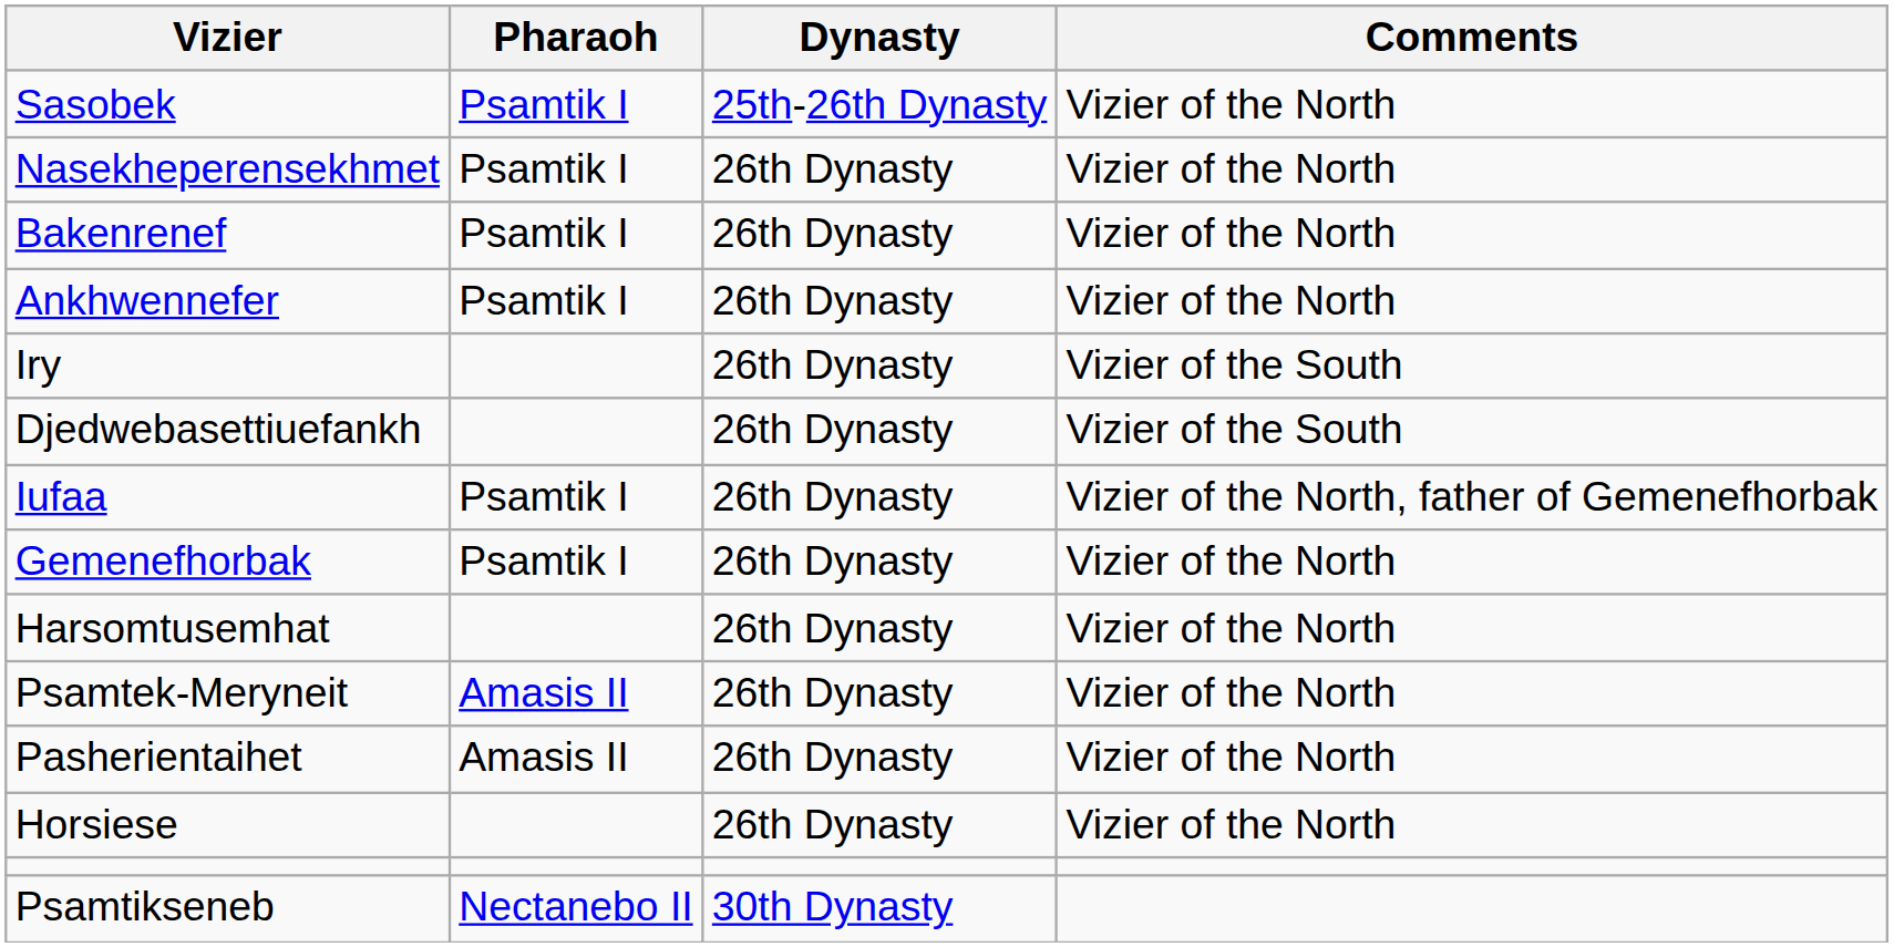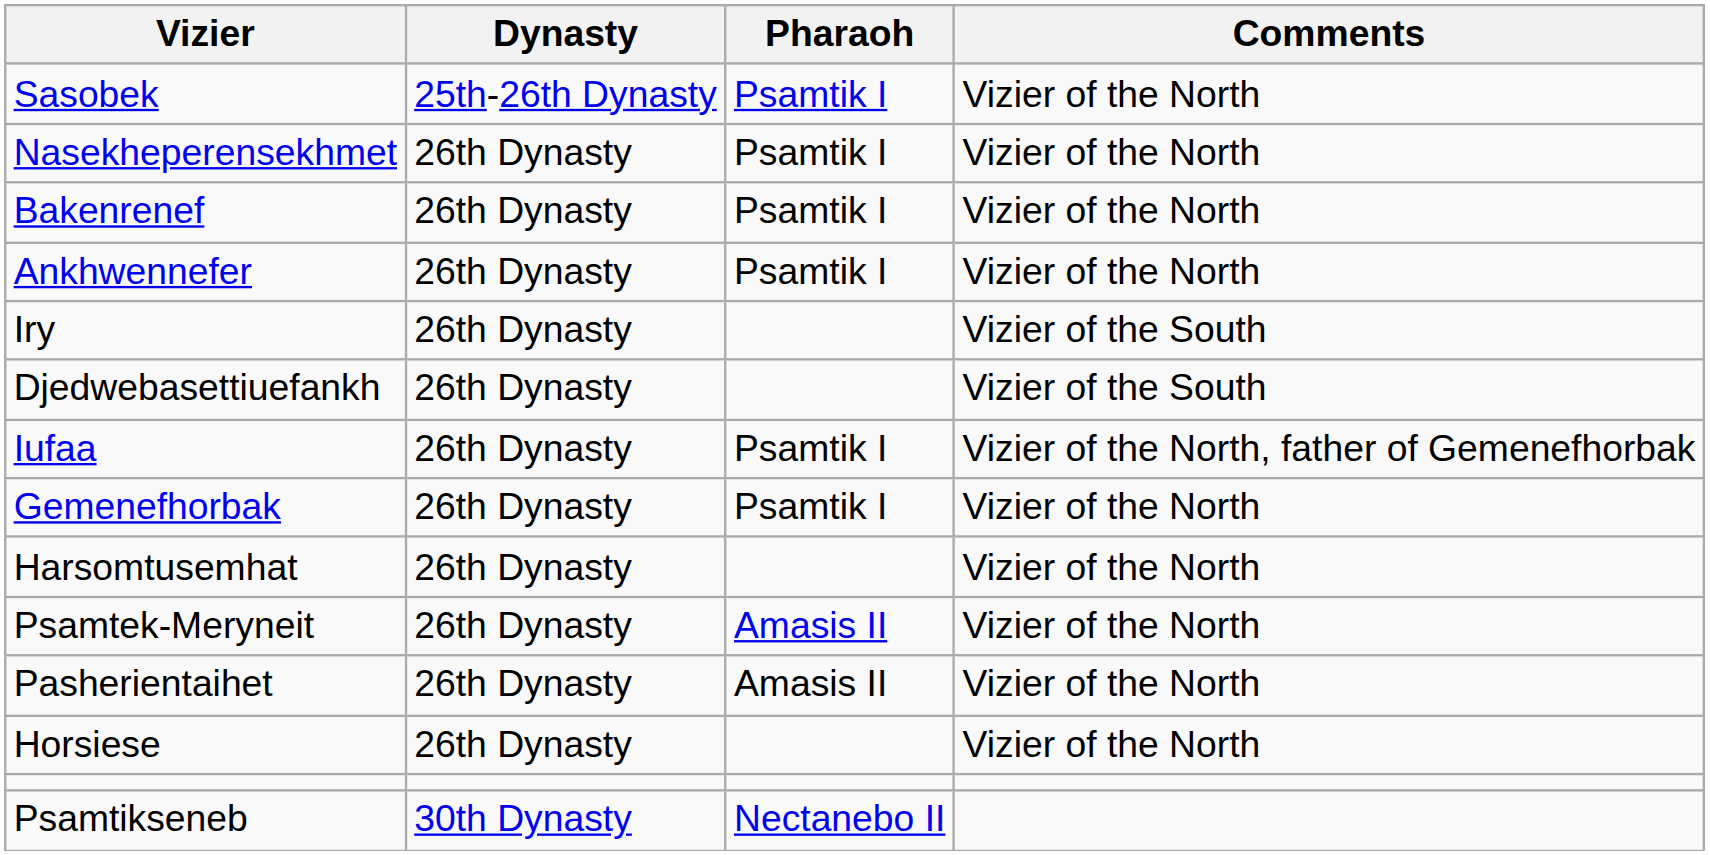 <table class="wikitable" style="margin:auto;">
 <tr>
 <th>Vizier</th>
+<th>Dynasty</th>
 <th>Pharaoh</th>
-<th>Dynasty</th>
 <th>Comments</th>
 </tr>
 <tr>
 <td><a href='#'>Sasobek</a></td>
+<td><a href='#'>25th</a>-<a href='#'>26th Dynasty</a></td>
 <td><a href='#'>Psamtik I</a></td>
-<td><a href='#'>25th</a>-<a href='#'>26th Dynasty</a></td>
 <td>Vizier of the North</td>
 </tr>
 <tr>
 <td><a href='#'>Nasekheperensekhmet</a></td>
+<td>26th Dynasty</td>
 <td>Psamtik I</td>
-<td>26th Dynasty</td>
 <td>Vizier of the North</td>
 </tr>
 <tr>
 <td><a href='#'>Bakenrenef</a></td>
+<td>26th Dynasty</td>
 <td>Psamtik I</td>
-<td>26th Dynasty</td>
 <td>Vizier of the North</td>
 </tr>
 <tr>
 <td><a href='#'>Ankhwennefer</a></td>
+<td>26th Dynasty</td>
 <td>Psamtik I</td>
-<td>26th Dynasty</td>
 <td>Vizier of the North</td>
 </tr>
 <tr>
 <td>Iry</td>
+<td>26th Dynasty</td>
 <td></td>
-<td>26th Dynasty</td>
 <td>Vizier of the South</td>
 </tr>
 <tr>
 <td>Djedwebasettiuefankh</td>
+<td>26th Dynasty</td>
 <td></td>
-<td>26th Dynasty</td>
 <td>Vizier of the South</td>
 </tr>
 <tr>
 <td><a href='#'>Iufaa</a></td>
+<td>26th Dynasty</td>
 <td>Psamtik I</td>
-<td>26th Dynasty</td>
 <td>Vizier of the North, father of Gemenefhorbak</td>
 </tr>
 <tr>
 <td><a href='#'>Gemenefhorbak</a></td>
+<td>26th Dynasty</td>
 <td>Psamtik I</td>
-<td>26th Dynasty</td>
 <td>Vizier of the North</td>
 </tr>
 <tr>
 <td>Harsomtusemhat</td>
+<td>26th Dynasty</td>
 <td></td>
-<td>26th Dynasty</td>
 <td>Vizier of the North</td>
 </tr>
 <tr>
 <td>Psamtek-Meryneit</td>
+<td>26th Dynasty</td>
 <td><a href='#'>Amasis II</a></td>
-<td>26th Dynasty</td>
 <td>Vizier of the North</td>
 </tr>
 <tr>
 <td>Pasherientaihet</td>
+<td>26th Dynasty</td>
 <td>Amasis II</td>
-<td>26th Dynasty</td>
 <td>Vizier of the North</td>
 </tr>
 <tr>
 <td>Horsiese</td>
+<td>26th Dynasty</td>
 <td></td>
-<td>26th Dynasty</td>
 <td>Vizier of the North</td>
 </tr>
 <tr>
 <td></td>
 <td></td>
 <td></td>
 <td></td>
 </tr>
 <tr>
 <td>Psamtikseneb</td>
+<td><a href='#'>30th Dynasty</a></td>
 <td><a href='#'>Nectanebo II</a></td>
-<td><a href='#'>30th Dynasty</a></td>
 <td></td>
 </tr>
 </table>
